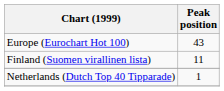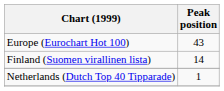 <table class="wikitable sortable">
 <tr>
 <th>Chart (1999)</th>
 <th>Peak<br>position</th>
 </tr>
 <tr>
 <td>Europe (<a href='#'>Eurochart Hot 100</a>)</td>
 <td style="text-align:center;">43</td>
 </tr>
 <tr>
 <td>Finland (<a href='#'>Suomen virallinen lista</a>)</td>
-<td style="text-align:center;">11</td>
+<td style="text-align:center;">14</td>
 </tr>
 <tr>
 </tr>
 <tr>
 </tr>
 <tr>
 <td>Netherlands (<a href='#'>Dutch Top 40 Tipparade</a>)</td>
 <td style="text-align:center;">1</td>
 </tr>
 <tr>
 </tr>
 <tr>
 </tr>
 <tr>
 </tr>
 <tr>
 </tr>
 <tr>
 </tr>
 </table>
